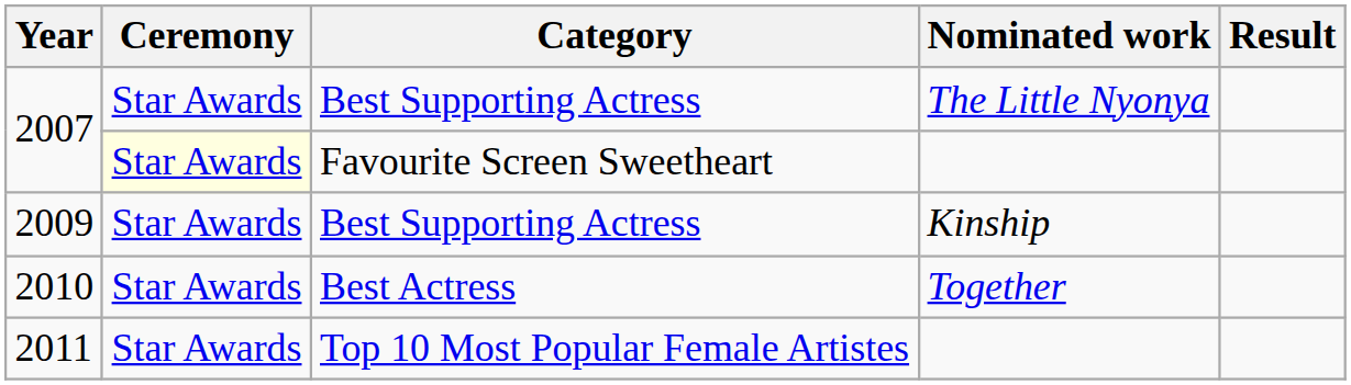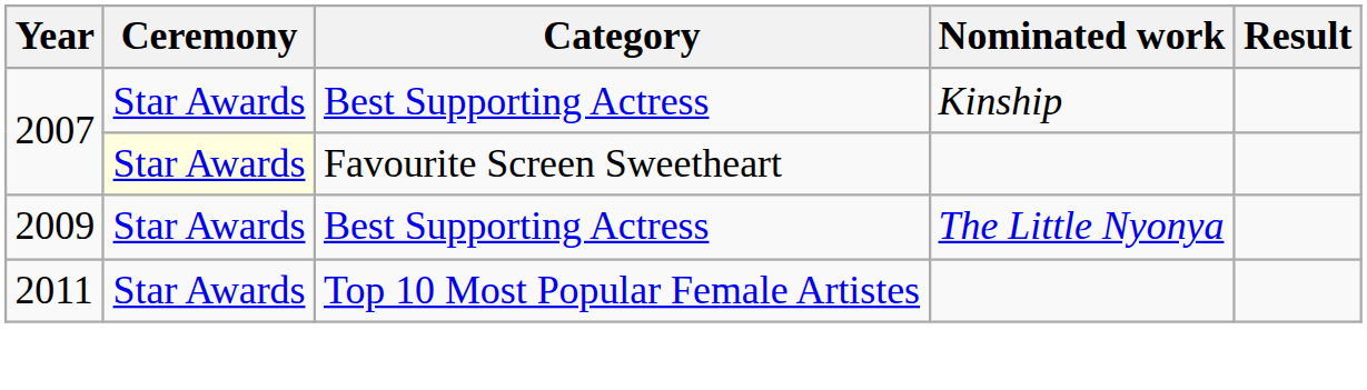 <table class="wikitable sortable">
 <tr>
 <th>Year</th>
 <th>Ceremony</th>
 <th>Category</th>
 <th>Nominated work</th>
 <th>Result</th>
 </tr>
 <tr>
 <td rowspan="2">2007</td>
 <td><a href='#'>Star Awards</a></td>
 <td><a href='#'>Best Supporting Actress</a></td>
-<td><em><a href='#'>The Little Nyonya</a></em> <br> </td>
+<td><em>Kinship</em> <br> </td>
 <td></td>
 </tr>
 <tr>
 <td style="background: lightyellow;"><a href='#'>Star Awards</a></td>
 <td>Favourite Screen Sweetheart</td>
 <td></td>
 <td></td>
 </tr>
 <tr>
 <td>2009</td>
 <td><a href='#'>Star Awards</a></td>
 <td><a href='#'>Best Supporting Actress</a></td>
-<td><em>Kinship</em> <br> </td>
-<td></td>
-</tr>
-<tr>
-<td>2010</td>
-<td><a href='#'>Star Awards</a></td>
-<td><a href='#'>Best Actress</a></td>
-<td><em><a href='#'>Together</a></em> <br> </td>
+<td><em><a href='#'>The Little Nyonya</a></em> <br> </td>
 <td></td>
 </tr>
 <tr>
 <td>2011</td>
 <td><a href='#'>Star Awards</a></td>
 <td><a href='#'>Top 10 Most Popular Female Artistes</a></td>
 <td></td>
 <td></td>
 </tr>
 </table>
